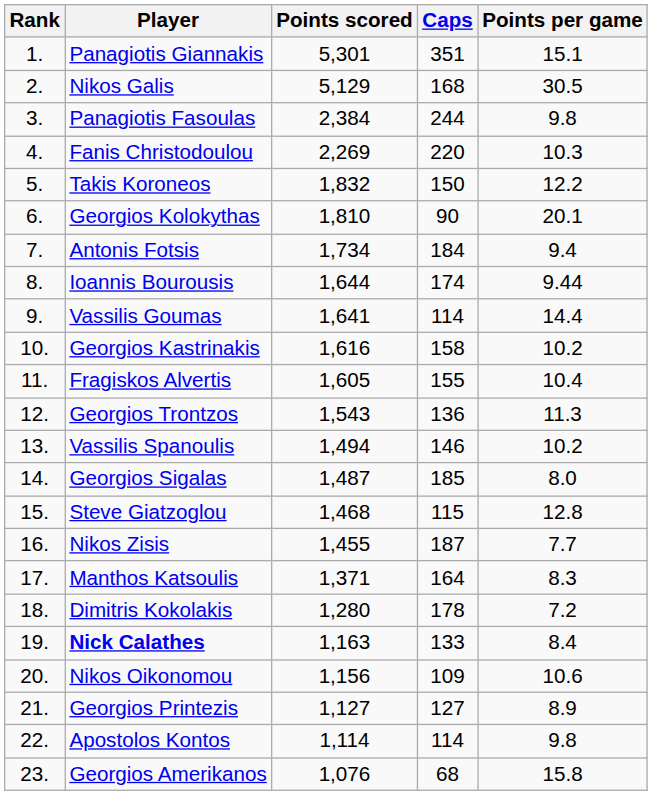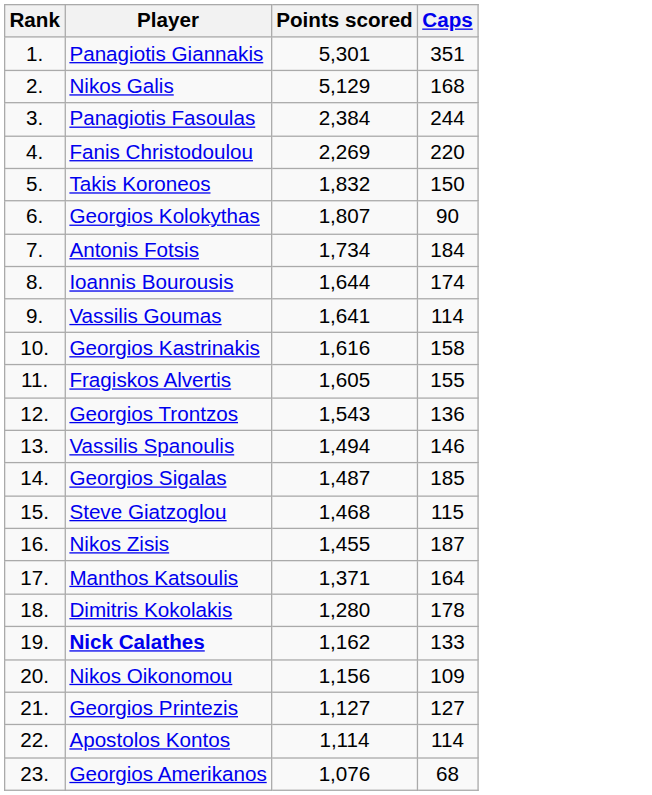 <table class="wikitable sortable" style="text-align:center;">
 <tr>
 <th>Rank</th>
 <th class="unsortable">Player</th>
 <th>Points scored</th>
 <th><a href='#'>Caps</a></th>
-<th>Points per game</th>
 </tr>
 <tr>
 <td>1.</td>
 <td style="text-align: left;"><a href='#'>Panagiotis Giannakis</a></td>
 <td>5,301</td>
 <td>351</td>
-<td>15.1</td>
 </tr>
 <tr>
 <td>2.</td>
 <td style="text-align: left;"><a href='#'>Nikos Galis</a></td>
 <td>5,129</td>
 <td>168</td>
-<td>30.5</td>
 </tr>
 <tr>
 <td>3.</td>
 <td style="text-align: left;"><a href='#'>Panagiotis Fasoulas</a></td>
 <td>2,384</td>
 <td>244</td>
-<td>9.8</td>
 </tr>
 <tr>
 <td>4.</td>
 <td style="text-align: left;"><a href='#'>Fanis Christodoulou</a></td>
 <td>2,269</td>
 <td>220</td>
-<td>10.3</td>
 </tr>
 <tr>
 <td>5.</td>
 <td style="text-align: left;"><a href='#'>Takis Koroneos</a></td>
 <td>1,832</td>
 <td>150</td>
-<td>12.2</td>
 </tr>
 <tr>
 <td>6.</td>
 <td style="text-align: left;"><a href='#'>Georgios Kolokythas</a></td>
-<td>1,810</td>
+<td>1,807</td>
 <td>90</td>
-<td>20.1</td>
 </tr>
 <tr>
 <td>7.</td>
 <td style="text-align: left;"><a href='#'>Antonis Fotsis</a></td>
 <td>1,734</td>
 <td>184</td>
-<td>9.4</td>
 </tr>
 <tr>
 <td>8.</td>
 <td style="text-align: left;"><a href='#'>Ioannis Bourousis</a></td>
 <td>1,644</td>
 <td>174</td>
-<td>9.44</td>
 </tr>
 <tr>
 <td>9.</td>
 <td style="text-align: left;"><a href='#'>Vassilis Goumas</a></td>
 <td>1,641</td>
 <td>114</td>
-<td>14.4</td>
 </tr>
 <tr>
 <td>10.</td>
 <td style="text-align: left;"><a href='#'>Georgios Kastrinakis</a></td>
 <td>1,616</td>
 <td>158</td>
-<td>10.2</td>
 </tr>
 <tr>
 <td>11.</td>
 <td style="text-align: left;"><a href='#'>Fragiskos Alvertis</a></td>
 <td>1,605</td>
 <td>155</td>
-<td>10.4</td>
 </tr>
 <tr>
 <td>12.</td>
 <td style="text-align: left;"><a href='#'>Georgios Trontzos</a></td>
 <td>1,543</td>
 <td>136</td>
-<td>11.3</td>
 </tr>
 <tr>
 <td>13.</td>
 <td style="text-align: left;"><a href='#'>Vassilis Spanoulis</a></td>
 <td>1,494</td>
 <td>146</td>
-<td>10.2</td>
 </tr>
 <tr>
 <td>14.</td>
 <td style="text-align: left;"><a href='#'>Georgios Sigalas</a></td>
 <td>1,487</td>
 <td>185</td>
-<td>8.0</td>
 </tr>
 <tr>
 <td>15.</td>
 <td style="text-align: left;"><a href='#'>Steve Giatzoglou</a></td>
 <td>1,468</td>
 <td>115</td>
-<td>12.8</td>
 </tr>
 <tr>
 <td>16.</td>
 <td style="text-align: left;"><a href='#'>Nikos Zisis</a></td>
 <td>1,455</td>
 <td>187</td>
-<td>7.7</td>
 </tr>
 <tr>
 <td>17.</td>
 <td style="text-align: left;"><a href='#'>Manthos Katsoulis</a></td>
 <td>1,371</td>
 <td>164</td>
-<td>8.3</td>
 </tr>
 <tr>
 <td>18.</td>
 <td style="text-align: left;"><a href='#'>Dimitris Kokolakis</a></td>
 <td>1,280</td>
 <td>178</td>
-<td>7.2</td>
 </tr>
 <tr>
 <td>19.</td>
 <td style="text-align: left;"><strong><a href='#'>Nick Calathes</a></strong></td>
-<td>1,163</td>
+<td>1,162</td>
 <td>133</td>
-<td>8.4</td>
 </tr>
 <tr>
 <td>20.</td>
 <td style="text-align: left;"><a href='#'>Nikos Oikonomou</a></td>
 <td>1,156</td>
 <td>109</td>
-<td>10.6</td>
 </tr>
 <tr>
 <td>21.</td>
 <td style="text-align: left;"><a href='#'>Georgios Printezis</a></td>
 <td>1,127</td>
 <td>127</td>
-<td>8.9</td>
 </tr>
 <tr>
 <td>22.</td>
 <td style="text-align: left;"><a href='#'>Apostolos Kontos</a></td>
 <td>1,114</td>
 <td>114</td>
-<td>9.8</td>
 </tr>
 <tr>
 <td>23.</td>
 <td style="text-align: left;"><a href='#'>Georgios Amerikanos</a></td>
 <td>1,076</td>
 <td>68</td>
-<td>15.8</td>
 </tr>
 </table>
